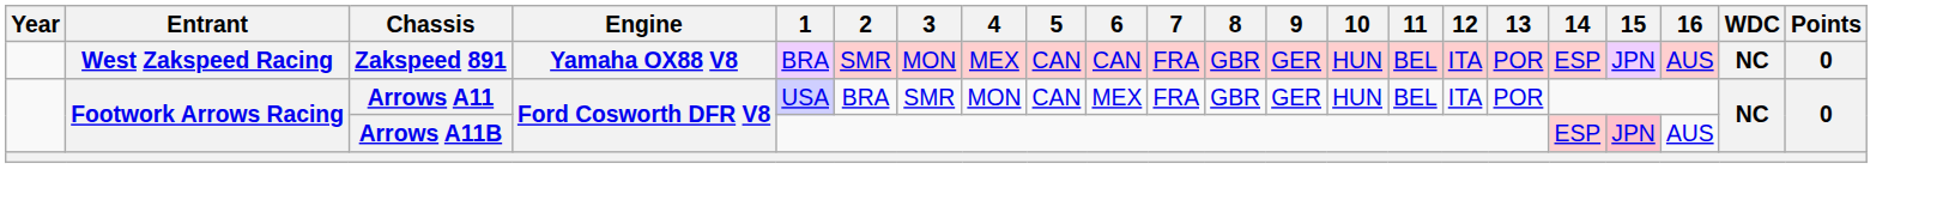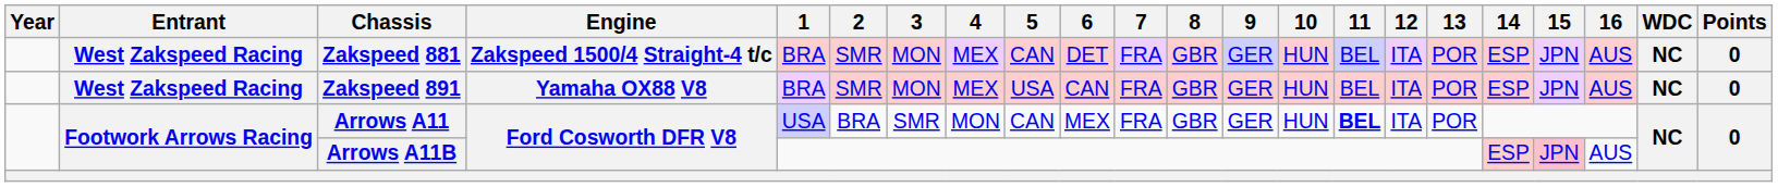 <table class="wikitable" style="text-align:center; font-size:85%">
 <tr>
 <th>Year</th>
 <th>Entrant</th>
 <th>Chassis</th>
 <th>Engine</th>
 <th>1</th>
 <th>2</th>
 <th>3</th>
 <th>4</th>
 <th>5</th>
 <th>6</th>
 <th>7</th>
 <th>8</th>
 <th>9</th>
 <th>10</th>
 <th>11</th>
 <th>12</th>
 <th>13</th>
 <th>14</th>
 <th>15</th>
 <th>16</th>
 <th>WDC</th>
 <th>Points</th>
 </tr>
 <tr>
 <td></td>
 <th nowrap><a href='#'>West</a> <a href='#'>Zakspeed Racing</a></th>
+<th nowrap><a href='#'>Zakspeed</a> <a href='#'>881</a></th>
+<th nowrap><a href='#'>Zakspeed 1500/4</a> <a href='#'>Straight-4</a> t/c</th>
+<td style="background:#FFCFCF;"><a href='#'>BRA</a><br></td>
+<td style="background:#FFCFCF;"><a href='#'>SMR</a><br></td>
+<td style="background:#FFCFCF;"><a href='#'>MON</a><br></td>
+<td style="background:#EFCFFF;"><a href='#'>MEX</a><br></td>
+<td style="background:#FFCFCF;"><a href='#'>CAN</a><br></td>
+<td style="background:#FFCFCF;"><a href='#'>DET</a><br></td>
+<td style="background:#EFCFFF;"><a href='#'>FRA</a><br></td>
+<td style="background:#FFCFCF;"><a href='#'>GBR</a><br></td>
+<td style="background:#CFCFFF;"><a href='#'>GER</a><br></td>
+<td style="background:#FFCFCF;"><a href='#'>HUN</a><br></td>
+<td style="background:#CFCFFF;"><a href='#'>BEL</a><br></td>
+<td style="background:#EFCFFF;"><a href='#'>ITA</a><br></td>
+<td style="background:#FFCFCF;"><a href='#'>POR</a><br></td>
+<td style="background:#FFCFCF;"><a href='#'>ESP</a><br></td>
+<td style="background:#EFCFFF;"><a href='#'>JPN</a><br></td>
+<td style="background:#FFCFCF;"><a href='#'>AUS</a><br></td>
+<th>NC</th>
+<th>0</th>
+</tr>
+<tr>
+<td></td>
+<th nowrap><a href='#'>West</a> <a href='#'>Zakspeed Racing</a></th>
 <th nowrap><a href='#'>Zakspeed</a> <a href='#'>891</a></th>
 <th nowrap><a href='#'>Yamaha OX88</a> <a href='#'>V8</a></th>
 <td style="background:#EFCFFF;"><a href='#'>BRA</a><br></td>
 <td style="background:#FFCFCF;"><a href='#'>SMR</a><br></td>
 <td style="background:#FFCFCF;"><a href='#'>MON</a><br></td>
 <td style="background:#FFCFCF;"><a href='#'>MEX</a><br></td>
-<td style="background:#FFCFCF;"><a href='#'>CAN</a><br></td>
+<td style="background:#FFCFCF;"><a href='#'>USA</a><br></td>
 <td style="background:#FFCFCF;"><a href='#'>CAN</a><br></td>
 <td style="background:#FFCFCF;"><a href='#'>FRA</a><br></td>
 <td style="background:#FFCFCF;"><a href='#'>GBR</a><br></td>
 <td style="background:#FFCFCF;"><a href='#'>GER</a><br></td>
 <td style="background:#FFCFCF;"><a href='#'>HUN</a><br></td>
 <td style="background:#FFCFCF;"><a href='#'>BEL</a><br></td>
 <td style="background:#FFCFCF;"><a href='#'>ITA</a><br></td>
 <td style="background:#FFCFCF;"><a href='#'>POR</a><br></td>
 <td style="background:#FFCFCF;"><a href='#'>ESP</a><br></td>
 <td style="background:#EFCFFF;"><a href='#'>JPN</a><br></td>
 <td style="background:#FFCFCF;"><a href='#'>AUS</a><br></td>
 <th>NC</th>
 <th>0</th>
 </tr>
 <tr>
 <td rowspan=2></td>
 <th rowspan=2 nowrap><a href='#'>Footwork Arrows Racing</a></th>
 <th nowrap><a href='#'>Arrows</a> <a href='#'>A11</a></th>
 <th rowspan=2 nowrap><a href='#'>Ford Cosworth DFR</a> <a href='#'>V8</a></th>
 <td style="background:#CFCFFF;"><a href='#'>USA</a><br></td>
 <td><a href='#'>BRA</a></td>
 <td><a href='#'>SMR</a></td>
 <td><a href='#'>MON</a></td>
 <td><a href='#'>CAN</a></td>
 <td><a href='#'>MEX</a></td>
 <td><a href='#'>FRA</a></td>
 <td><a href='#'>GBR</a></td>
 <td><a href='#'>GER</a></td>
 <td><a href='#'>HUN</a></td>
-<td><a href='#'>BEL</a></td>
+<td><strong><a href='#'>BEL</a></strong></td>
 <td><a href='#'>ITA</a></td>
 <td><a href='#'>POR</a></td>
 <td colspan=3></td>
 <th rowspan=2>NC</th>
 <th rowspan=2>0</th>
 </tr>
 <tr>
 <th nowrap><a href='#'>Arrows</a> <a href='#'>A11B</a></th>
 <td colspan=13></td>
 <td style="background:#FFCFCF;"><a href='#'>ESP</a><br></td>
 <td style="background: pink;"><a href='#'>JPN</a></td>
 <td><a href='#'>AUS</a></td>
 </tr>
 <tr>
 <th colspan="22"></th>
 </tr>
 </table>
